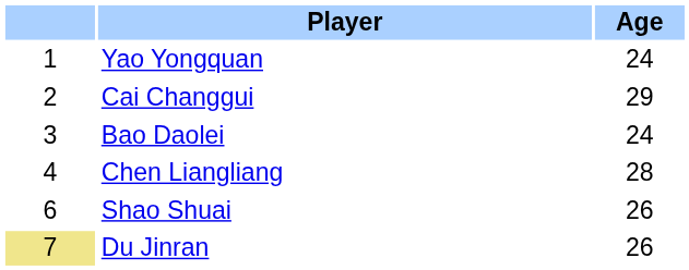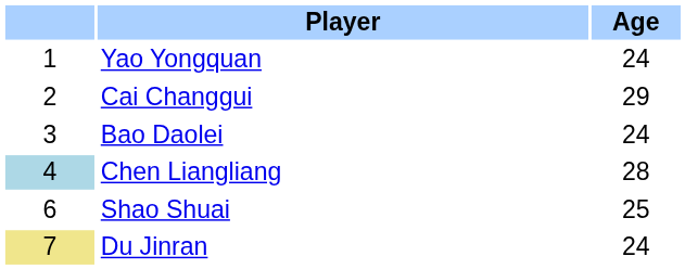 <table class="sortable" border="0" cellspacing="2" cellpadding="2">
 <tr style="background-color:#AAD0FF">
 <th width=8%></th>
 <th width=44%>Player</th>
 <th width=8%>Age</th>
 </tr>
 <tr>
 <td style="text-align: center;">1</td>
 <td><a href='#'>Yao Yongquan</a></td>
 <td style="text-align: center;">24</td>
 </tr>
 <tr>
 <td style="text-align: center;">2</td>
 <td><a href='#'>Cai Changgui</a></td>
 <td style="text-align: center;">29</td>
 </tr>
 <tr>
 <td style="text-align: center;">3</td>
 <td><a href='#'>Bao Daolei</a></td>
 <td style="text-align: center;">24</td>
 </tr>
 <tr>
-<td style="text-align: center;">4</td>
+<td style="background: lightblue; text-align: center;">4</td>
 <td><a href='#'>Chen Liangliang</a></td>
 <td style="text-align: center;">28</td>
 </tr>
 <tr>
 <td style="text-align: center;">6</td>
 <td><a href='#'>Shao Shuai</a></td>
-<td style="text-align: center;">26</td>
+<td style="text-align: center;">25</td>
 </tr>
 <tr>
 <td style="background: khaki; text-align: center;">7</td>
 <td><a href='#'>Du Jinran</a></td>
-<td style="text-align: center;">26</td>
+<td style="text-align: center;">24</td>
 </tr>
 </table>
